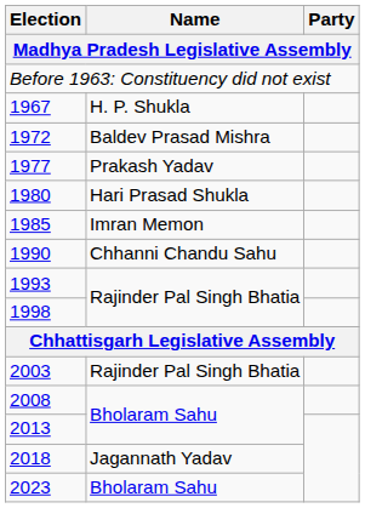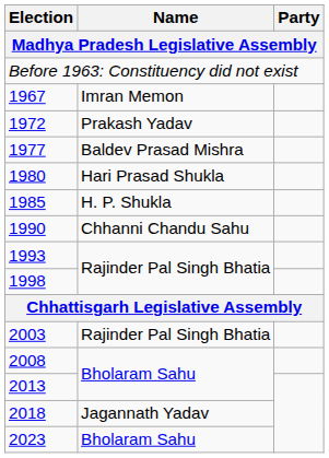 <table class="wikitable sortable">
 <tr>
 <th>Election</th>
 <th>Name</th>
 <th colspan="2">Party</th>
 </tr>
 <tr>
 <th colspan=4><a href='#'>Madhya Pradesh Legislative Assembly</a></th>
 </tr>
 <tr>
 <td colspan=4><em>Before 1963: Constituency did not exist</em></td>
 </tr>
 <tr>
 <td><a href='#'>1967</a></td>
-<td>H. P. Shukla</td>
+<td>Imran Memon</td>
 <td></td>
 </tr>
 <tr>
 <td><a href='#'>1972</a></td>
-<td>Baldev Prasad Mishra</td>
+<td>Prakash Yadav</td>
 </tr>
 <tr>
 <td><a href='#'>1977</a></td>
-<td>Prakash Yadav</td>
+<td>Baldev Prasad Mishra</td>
 <td></td>
 </tr>
 <tr>
 <td><a href='#'>1980</a></td>
 <td>Hari Prasad Shukla</td>
 <td></td>
 </tr>
 <tr>
 <td><a href='#'>1985</a></td>
-<td>Imran Memon</td>
+<td>H. P. Shukla</td>
 <td></td>
 </tr>
 <tr>
 <td><a href='#'>1990</a></td>
 <td>Chhanni Chandu Sahu</td>
 <td></td>
 </tr>
 <tr>
 <td><a href='#'>1993</a></td>
 <td rowspan=2>Rajinder Pal Singh Bhatia</td>
 <td></td>
 </tr>
 <tr>
 <td><a href='#'>1998</a></td>
 </tr>
 <tr>
 <th colspan=4><a href='#'>Chhattisgarh Legislative Assembly</a></th>
 </tr>
 <tr>
 <td><a href='#'>2003</a></td>
 <td>Rajinder Pal Singh Bhatia</td>
 <td></td>
 </tr>
 <tr>
 <td><a href='#'>2008</a></td>
 <td rowspan=2><a href='#'>Bholaram Sahu</a></td>
 <td></td>
 </tr>
 <tr>
 <td><a href='#'>2013</a></td>
 </tr>
 <tr>
 <td><a href='#'>2018</a></td>
 <td>Jagannath Yadav</td>
 </tr>
 <tr>
 <td><a href='#'>2023</a></td>
 <td><a href='#'>Bholaram Sahu</a></td>
 </tr>
 </table>
